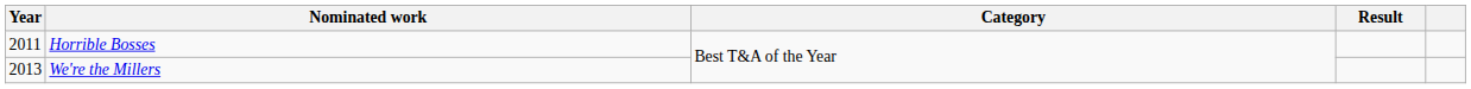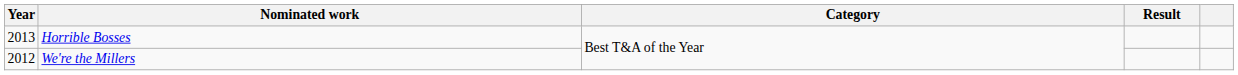 <table class="wikitable sortable">
 <tr>
 <th scope="col" style="width:1em;">Year</th>
 <th scope="col" style="width:39em;">Nominated work</th>
 <th scope="col" style="width:39em;">Category</th>
 <th scope="col" style="width:5em;">Result</th>
 <th scope="col" style="width:2em;" class="unsortable"></th>
 </tr>
 <tr>
-<td>2011</td>
+<td>2013</td>
 <td><em><a href='#'>Horrible Bosses</a></em></td>
 <td rowspan="2">Best T&A of the Year</td>
 <td></td>
 <td></td>
 </tr>
 <tr>
-<td>2013</td>
+<td>2012</td>
 <td><em><a href='#'>We're the Millers</a></em></td>
 <td></td>
 <td></td>
 </tr>
 </table>
